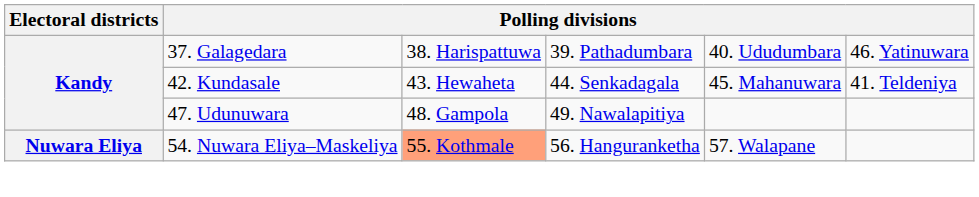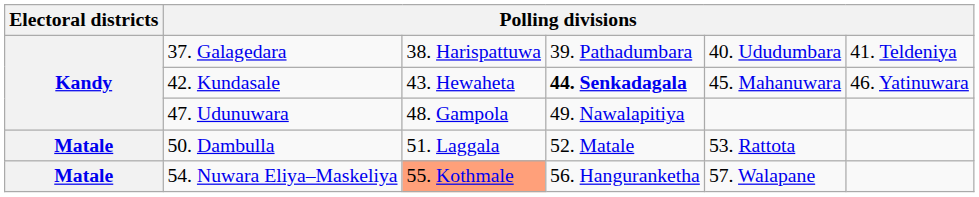 <table class="wikitable" style="font-size:100; text-align:left">
 <tr>
 <th rowspan="1">Electoral districts</th>
 <th colspan="5">Polling divisions</th>
 </tr>
 <tr>
 <th rowspan="3"><a href='#'>Kandy</a></th>
 <td>37. <a href='#'>Galagedara</a></td>
 <td>38. <a href='#'>Harispattuwa</a></td>
 <td>39. <a href='#'>Pathadumbara</a></td>
 <td>40. <a href='#'>Ududumbara</a></td>
-<td>46. <a href='#'>Yatinuwara</a></td>
+<td>41. <a href='#'>Teldeniya</a></td>
 </tr>
 <tr>
 <td>42. <a href='#'>Kundasale</a></td>
 <td>43. <a href='#'>Hewaheta</a></td>
-<td>44. <a href='#'>Senkadagala</a></td>
+<td><strong>44. <a href='#'>Senkadagala</a></strong></td>
 <td>45. <a href='#'>Mahanuwara</a></td>
-<td>41. <a href='#'>Teldeniya</a></td>
+<td>46. <a href='#'>Yatinuwara</a></td>
 </tr>
 <tr>
 <td>47. <a href='#'>Udunuwara</a></td>
 <td>48. <a href='#'>Gampola</a></td>
 <td>49. <a href='#'>Nawalapitiya</a></td>
 <td></td>
 <td></td>
 </tr>
 <tr>
-<th rowspan="1"><a href='#'>Nuwara Eliya</a></th>
+<th rowspan="1"><a href='#'>Matale</a></th>
+<td>50. <a href='#'>Dambulla</a></td>
+<td>51. <a href='#'>Laggala</a></td>
+<td>52. <a href='#'>Matale</a></td>
+<td>53. <a href='#'>Rattota</a></td>
+<td></td>
+</tr>
+<tr>
+<th rowspan="1"><a href='#'>Matale</a></th>
 <td>54. <a href='#'>Nuwara Eliya–Maskeliya</a></td>
 <td style="background: lightsalmon;">55. <a href='#'>Kothmale</a></td>
 <td>56. <a href='#'>Hanguranketha</a></td>
 <td>57. <a href='#'>Walapane</a></td>
 <td></td>
 </tr>
 </table>
